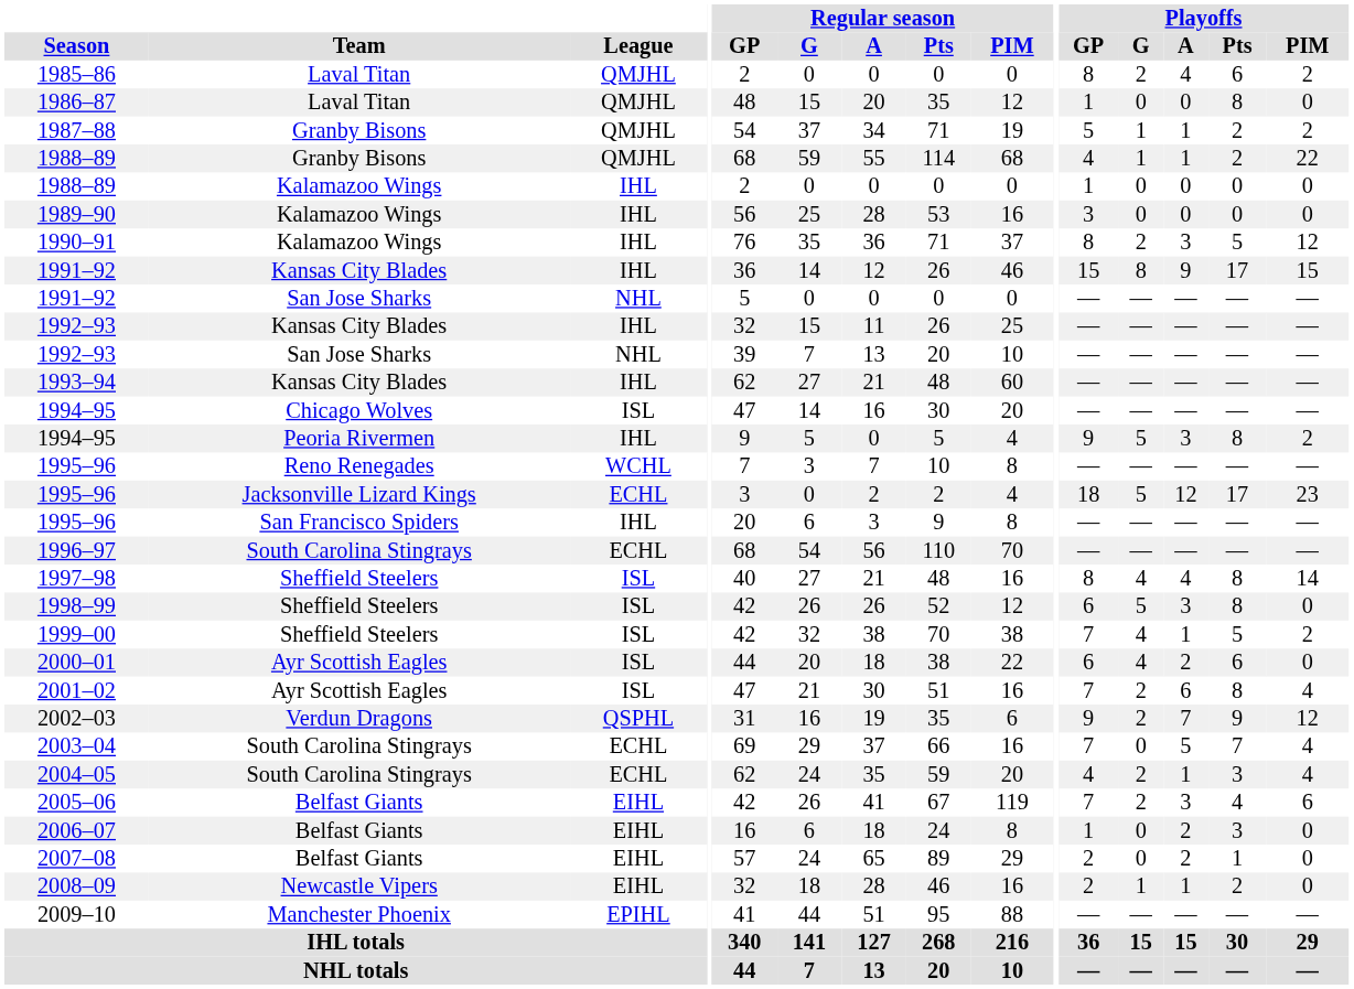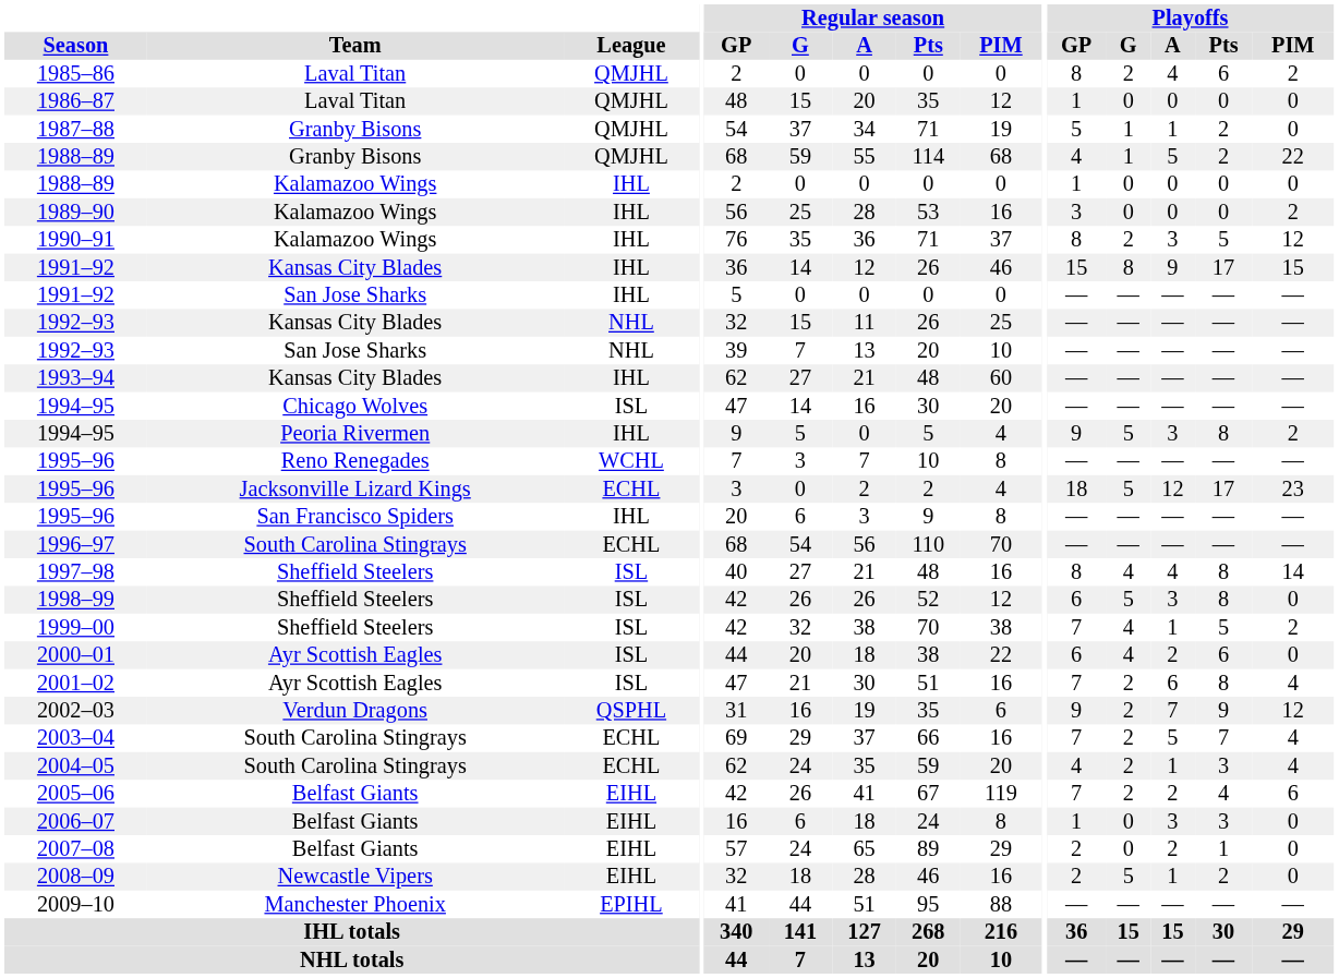 <table border="0" cellpadding="1" cellspacing="0" style="text-align:center; width:60em">
 <tr bgcolor="#e0e0e0">
 <th colspan="3" bgcolor="#ffffff"></th>
 <th rowspan="100" bgcolor="#ffffff"></th>
 <th colspan="5"><a href='#'>Regular season</a></th>
 <th rowspan="100" bgcolor="#ffffff"></th>
 <th colspan="5"><a href='#'>Playoffs</a></th>
 </tr>
 <tr bgcolor="#e0e0e0">
 <th><a href='#'>Season</a></th>
 <th>Team</th>
 <th>League</th>
 <th>GP</th>
 <th><a href='#'>G</a></th>
 <th><a href='#'>A</a></th>
 <th><a href='#'>Pts</a></th>
 <th><a href='#'>PIM</a></th>
 <th>GP</th>
 <th>G</th>
 <th>A</th>
 <th>Pts</th>
 <th>PIM</th>
 </tr>
 <tr>
 <td><a href='#'>1985–86</a></td>
 <td><a href='#'>Laval Titan</a></td>
 <td><a href='#'>QMJHL</a></td>
 <td>2</td>
 <td>0</td>
 <td>0</td>
 <td>0</td>
 <td>0</td>
 <td>8</td>
 <td>2</td>
 <td>4</td>
 <td>6</td>
 <td>2</td>
 </tr>
 <tr bgcolor="#f0f0f0">
 <td><a href='#'>1986–87</a></td>
 <td>Laval Titan</td>
 <td>QMJHL</td>
 <td>48</td>
 <td>15</td>
 <td>20</td>
 <td>35</td>
 <td>12</td>
 <td>1</td>
 <td>0</td>
 <td>0</td>
-<td>8</td>
+<td>0</td>
 <td>0</td>
 </tr>
 <tr>
 <td><a href='#'>1987–88</a></td>
 <td><a href='#'>Granby Bisons</a></td>
 <td>QMJHL</td>
 <td>54</td>
 <td>37</td>
 <td>34</td>
 <td>71</td>
 <td>19</td>
 <td>5</td>
 <td>1</td>
 <td>1</td>
 <td>2</td>
-<td>2</td>
+<td>0</td>
 </tr>
 <tr bgcolor="#f0f0f0">
 <td><a href='#'>1988–89</a></td>
 <td>Granby Bisons</td>
 <td>QMJHL</td>
 <td>68</td>
 <td>59</td>
 <td>55</td>
 <td>114</td>
 <td>68</td>
 <td>4</td>
 <td>1</td>
-<td>1</td>
+<td>5</td>
 <td>2</td>
 <td>22</td>
 </tr>
 <tr>
 <td><a href='#'>1988–89</a></td>
 <td><a href='#'>Kalamazoo Wings</a></td>
 <td><a href='#'>IHL</a></td>
 <td>2</td>
 <td>0</td>
 <td>0</td>
 <td>0</td>
 <td>0</td>
 <td>1</td>
 <td>0</td>
 <td>0</td>
 <td>0</td>
 <td>0</td>
 </tr>
 <tr bgcolor="#f0f0f0">
 <td><a href='#'>1989–90</a></td>
 <td>Kalamazoo Wings</td>
 <td>IHL</td>
 <td>56</td>
 <td>25</td>
 <td>28</td>
 <td>53</td>
 <td>16</td>
 <td>3</td>
 <td>0</td>
 <td>0</td>
 <td>0</td>
-<td>0</td>
+<td>2</td>
 </tr>
 <tr>
 <td><a href='#'>1990–91</a></td>
 <td>Kalamazoo Wings</td>
 <td>IHL</td>
 <td>76</td>
 <td>35</td>
 <td>36</td>
 <td>71</td>
 <td>37</td>
 <td>8</td>
 <td>2</td>
 <td>3</td>
 <td>5</td>
 <td>12</td>
 </tr>
 <tr bgcolor="#f0f0f0">
 <td><a href='#'>1991–92</a></td>
 <td><a href='#'>Kansas City Blades</a></td>
 <td>IHL</td>
 <td>36</td>
 <td>14</td>
 <td>12</td>
 <td>26</td>
 <td>46</td>
 <td>15</td>
 <td>8</td>
 <td>9</td>
 <td>17</td>
 <td>15</td>
 </tr>
 <tr>
 <td><a href='#'>1991–92</a></td>
 <td><a href='#'>San Jose Sharks</a></td>
-<td><a href='#'>NHL</a></td>
+<td>IHL</td>
 <td>5</td>
 <td>0</td>
 <td>0</td>
 <td>0</td>
 <td>0</td>
 <td>—</td>
 <td>—</td>
 <td>—</td>
 <td>—</td>
 <td>—</td>
 </tr>
 <tr bgcolor="#f0f0f0">
 <td><a href='#'>1992–93</a></td>
 <td>Kansas City Blades</td>
-<td>IHL</td>
+<td><a href='#'>NHL</a></td>
 <td>32</td>
 <td>15</td>
 <td>11</td>
 <td>26</td>
 <td>25</td>
 <td>—</td>
 <td>—</td>
 <td>—</td>
 <td>—</td>
 <td>—</td>
 </tr>
 <tr>
 <td><a href='#'>1992–93</a></td>
 <td>San Jose Sharks</td>
 <td>NHL</td>
 <td>39</td>
 <td>7</td>
 <td>13</td>
 <td>20</td>
 <td>10</td>
 <td>—</td>
 <td>—</td>
 <td>—</td>
 <td>—</td>
 <td>—</td>
 </tr>
 <tr bgcolor="#f0f0f0">
 <td><a href='#'>1993–94</a></td>
 <td>Kansas City Blades</td>
 <td>IHL</td>
 <td>62</td>
 <td>27</td>
 <td>21</td>
 <td>48</td>
 <td>60</td>
 <td>—</td>
 <td>—</td>
 <td>—</td>
 <td>—</td>
 <td>—</td>
 </tr>
 <tr>
 <td><a href='#'>1994–95</a></td>
 <td><a href='#'>Chicago Wolves</a></td>
 <td>ISL</td>
 <td>47</td>
 <td>14</td>
 <td>16</td>
 <td>30</td>
 <td>20</td>
 <td>—</td>
 <td>—</td>
 <td>—</td>
 <td>—</td>
 <td>—</td>
 </tr>
 <tr bgcolor="#f0f0f0">
 <td>1994–95</td>
 <td><a href='#'>Peoria Rivermen</a></td>
 <td>IHL</td>
 <td>9</td>
 <td>5</td>
 <td>0</td>
 <td>5</td>
 <td>4</td>
 <td>9</td>
 <td>5</td>
 <td>3</td>
 <td>8</td>
 <td>2</td>
 </tr>
 <tr>
 <td><a href='#'>1995–96</a></td>
 <td><a href='#'>Reno Renegades</a></td>
 <td><a href='#'>WCHL</a></td>
 <td>7</td>
 <td>3</td>
 <td>7</td>
 <td>10</td>
 <td>8</td>
 <td>—</td>
 <td>—</td>
 <td>—</td>
 <td>—</td>
 <td>—</td>
 </tr>
 <tr bgcolor="#f0f0f0">
 <td><a href='#'>1995–96</a></td>
 <td><a href='#'>Jacksonville Lizard Kings</a></td>
 <td><a href='#'>ECHL</a></td>
 <td>3</td>
 <td>0</td>
 <td>2</td>
 <td>2</td>
 <td>4</td>
 <td>18</td>
 <td>5</td>
 <td>12</td>
 <td>17</td>
 <td>23</td>
 </tr>
 <tr>
 <td><a href='#'>1995–96</a></td>
 <td><a href='#'>San Francisco Spiders</a></td>
 <td>IHL</td>
 <td>20</td>
 <td>6</td>
 <td>3</td>
 <td>9</td>
 <td>8</td>
 <td>—</td>
 <td>—</td>
 <td>—</td>
 <td>—</td>
 <td>—</td>
 </tr>
 <tr bgcolor="#f0f0f0">
 <td><a href='#'>1996–97</a></td>
 <td><a href='#'>South Carolina Stingrays</a></td>
 <td>ECHL</td>
 <td>68</td>
 <td>54</td>
 <td>56</td>
 <td>110</td>
 <td>70</td>
 <td>—</td>
 <td>—</td>
 <td>—</td>
 <td>—</td>
 <td>—</td>
 </tr>
 <tr>
 <td><a href='#'>1997–98</a></td>
 <td><a href='#'>Sheffield Steelers</a></td>
 <td><a href='#'>ISL</a></td>
 <td>40</td>
 <td>27</td>
 <td>21</td>
 <td>48</td>
 <td>16</td>
 <td>8</td>
 <td>4</td>
 <td>4</td>
 <td>8</td>
 <td>14</td>
 </tr>
 <tr bgcolor="#f0f0f0">
 <td><a href='#'>1998–99</a></td>
 <td>Sheffield Steelers</td>
 <td>ISL</td>
 <td>42</td>
 <td>26</td>
 <td>26</td>
 <td>52</td>
 <td>12</td>
 <td>6</td>
 <td>5</td>
 <td>3</td>
 <td>8</td>
 <td>0</td>
 </tr>
 <tr>
 <td><a href='#'>1999–00</a></td>
 <td>Sheffield Steelers</td>
 <td>ISL</td>
 <td>42</td>
 <td>32</td>
 <td>38</td>
 <td>70</td>
 <td>38</td>
 <td>7</td>
 <td>4</td>
 <td>1</td>
 <td>5</td>
 <td>2</td>
 </tr>
 <tr bgcolor="#f0f0f0">
 <td><a href='#'>2000–01</a></td>
 <td><a href='#'>Ayr Scottish Eagles</a></td>
 <td>ISL</td>
 <td>44</td>
 <td>20</td>
 <td>18</td>
 <td>38</td>
 <td>22</td>
 <td>6</td>
 <td>4</td>
 <td>2</td>
 <td>6</td>
 <td>0</td>
 </tr>
 <tr>
 <td><a href='#'>2001–02</a></td>
 <td>Ayr Scottish Eagles</td>
 <td>ISL</td>
 <td>47</td>
 <td>21</td>
 <td>30</td>
 <td>51</td>
 <td>16</td>
 <td>7</td>
 <td>2</td>
 <td>6</td>
 <td>8</td>
 <td>4</td>
 </tr>
 <tr bgcolor="#f0f0f0">
 <td>2002–03</td>
 <td><a href='#'>Verdun Dragons</a></td>
 <td><a href='#'>QSPHL</a></td>
 <td>31</td>
 <td>16</td>
 <td>19</td>
 <td>35</td>
 <td>6</td>
 <td>9</td>
 <td>2</td>
 <td>7</td>
 <td>9</td>
 <td>12</td>
 </tr>
 <tr>
 <td><a href='#'>2003–04</a></td>
 <td>South Carolina Stingrays</td>
 <td>ECHL</td>
 <td>69</td>
 <td>29</td>
 <td>37</td>
 <td>66</td>
 <td>16</td>
 <td>7</td>
-<td>0</td>
+<td>2</td>
 <td>5</td>
 <td>7</td>
 <td>4</td>
 </tr>
 <tr bgcolor="#f0f0f0">
 <td><a href='#'>2004–05</a></td>
 <td>South Carolina Stingrays</td>
 <td>ECHL</td>
 <td>62</td>
 <td>24</td>
 <td>35</td>
 <td>59</td>
 <td>20</td>
 <td>4</td>
 <td>2</td>
 <td>1</td>
 <td>3</td>
 <td>4</td>
 </tr>
 <tr>
 <td><a href='#'>2005–06</a></td>
 <td><a href='#'>Belfast Giants</a></td>
 <td><a href='#'>EIHL</a></td>
 <td>42</td>
 <td>26</td>
 <td>41</td>
 <td>67</td>
 <td>119</td>
 <td>7</td>
 <td>2</td>
-<td>3</td>
+<td>2</td>
 <td>4</td>
 <td>6</td>
 </tr>
 <tr bgcolor="#f0f0f0">
 <td><a href='#'>2006–07</a></td>
 <td>Belfast Giants</td>
 <td>EIHL</td>
 <td>16</td>
 <td>6</td>
 <td>18</td>
 <td>24</td>
 <td>8</td>
 <td>1</td>
 <td>0</td>
-<td>2</td>
+<td>3</td>
 <td>3</td>
 <td>0</td>
 </tr>
 <tr>
 <td><a href='#'>2007–08</a></td>
 <td>Belfast Giants</td>
 <td>EIHL</td>
 <td>57</td>
 <td>24</td>
 <td>65</td>
 <td>89</td>
 <td>29</td>
 <td>2</td>
 <td>0</td>
 <td>2</td>
 <td>1</td>
 <td>0</td>
 </tr>
 <tr bgcolor="#f0f0f0">
 <td><a href='#'>2008–09</a></td>
 <td><a href='#'>Newcastle Vipers</a></td>
 <td>EIHL</td>
 <td>32</td>
 <td>18</td>
 <td>28</td>
 <td>46</td>
 <td>16</td>
 <td>2</td>
-<td>1</td>
+<td>5</td>
 <td>1</td>
 <td>2</td>
 <td>0</td>
 </tr>
 <tr>
 <td>2009–10</td>
 <td><a href='#'>Manchester Phoenix</a></td>
 <td><a href='#'>EPIHL</a></td>
 <td>41</td>
 <td>44</td>
 <td>51</td>
 <td>95</td>
 <td>88</td>
 <td>—</td>
 <td>—</td>
 <td>—</td>
 <td>—</td>
 <td>—</td>
 </tr>
 <tr bgcolor="#e0e0e0">
 <th colspan="3">IHL totals</th>
 <th>340</th>
 <th>141</th>
 <th>127</th>
 <th>268</th>
 <th>216</th>
 <th>36</th>
 <th>15</th>
 <th>15</th>
 <th>30</th>
 <th>29</th>
 </tr>
 <tr bgcolor="#e0e0e0">
 <th colspan="3">NHL totals</th>
 <th>44</th>
 <th>7</th>
 <th>13</th>
 <th>20</th>
 <th>10</th>
 <th>—</th>
 <th>—</th>
 <th>—</th>
 <th>—</th>
 <th>—</th>
 </tr>
 </table>
